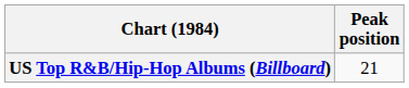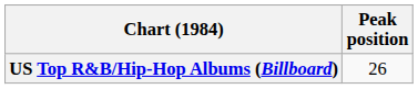 <table class="wikitable plainrowheaders" style="text-align:center">
 <tr>
 <th scope="col">Chart (1984)</th>
 <th scope="col">Peak<br>position</th>
 </tr>
 <tr>
 <th scope="row">US <a href='#'>Top R&B/Hip-Hop Albums</a> (<em><a href='#'>Billboard</a></em>)</th>
-<td>21</td>
+<td>26</td>
 </tr>
 </table>
